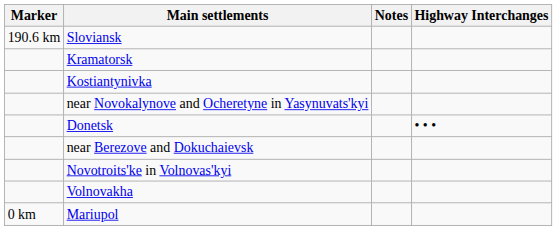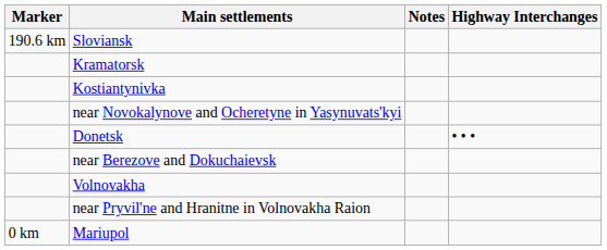 <table class="wikitable">
 <tr>
 <th>Marker</th>
 <th>Main settlements</th>
 <th>Notes</th>
 <th>Highway Interchanges</th>
 </tr>
 <tr>
 <td>190.6 km</td>
 <td><a href='#'>Sloviansk</a></td>
 <td></td>
 <td> </td>
 </tr>
 <tr>
 <td></td>
 <td><a href='#'>Kramatorsk</a></td>
 <td></td>
 <td></td>
 </tr>
 <tr>
 <td></td>
 <td><a href='#'>Kostiantynivka</a></td>
 <td></td>
 <td></td>
 </tr>
 <tr>
 <td></td>
 <td>near <a href='#'>Novokalynove</a> and <a href='#'>Ocheretyne</a> in <a href='#'>Yasynuvats'kyi</a></td>
 <td></td>
 <td></td>
 </tr>
 <tr>
 <td></td>
 <td><a href='#'>Donetsk</a></td>
 <td></td>
 <td>  •  •  • </td>
 </tr>
 <tr>
 <td></td>
 <td>near <a href='#'>Berezove</a> and <a href='#'>Dokuchaievsk</a></td>
 <td></td>
 <td></td>
 </tr>
 <tr>
 <td></td>
-<td><a href='#'>Novotroits'ke</a> in <a href='#'>Volnovas'kyi</a></td>
+<td><a href='#'>Volnovakha</a></td>
 <td></td>
 <td></td>
 </tr>
 <tr>
 <td></td>
-<td><a href='#'>Volnovakha</a></td>
+<td>near <a href='#'>Pryvil'ne</a> and Hranitne in Volnovakha Raion</td>
 <td></td>
 <td></td>
 </tr>
 <tr>
 <td>0 km</td>
 <td><a href='#'>Mariupol</a></td>
 <td></td>
 <td></td>
 </tr>
 </table>
